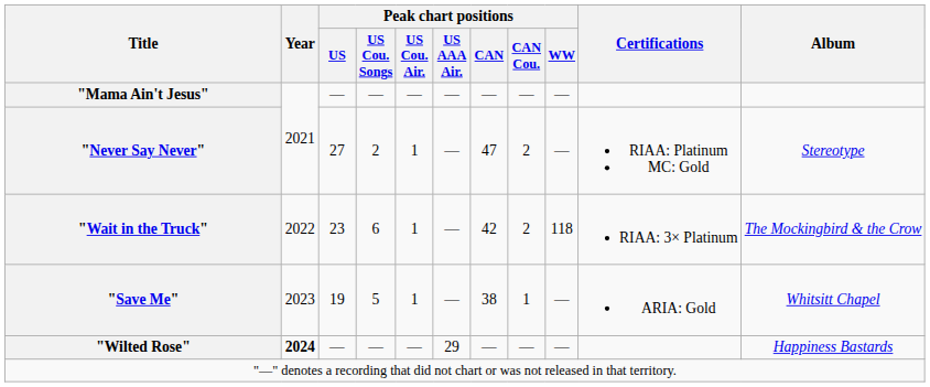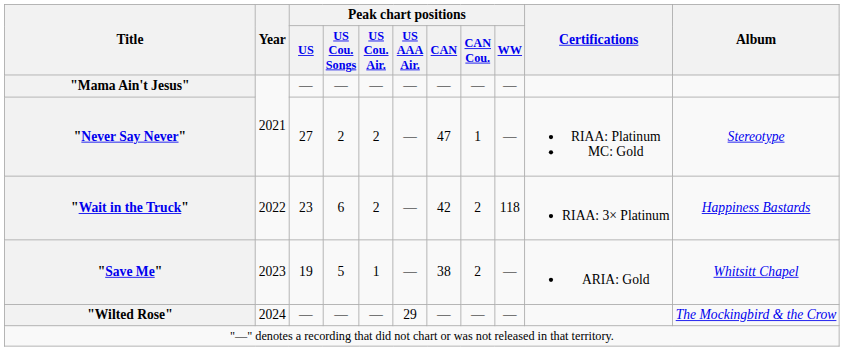 <table class="wikitable plainrowheaders" style="text-align:center;" border="1">
 <tr>
 <th scope="col" rowspan="2" style="width:18em;">Title</th>
 <th scope="col" rowspan="2">Year</th>
 <th scope="col" colspan="7">Peak chart positions</th>
 <th scope="col" rowspan="2"><a href='#'>Certifications</a></th>
 <th scope="col" rowspan="2">Album</th>
 </tr>
 <tr>
 <th scope="col" style="width:2.3em;font-size:90%;"><a href='#'>US</a><br></th>
 <th scope="col" style="width:2.3em;font-size:90%;"><a href='#'>US<br>Cou.<br>Songs</a><br></th>
 <th scope="col" style="width:2.3em;font-size:90%;"><a href='#'>US<br>Cou.<br>Air.</a><br></th>
 <th scope="col" style="width:2.3em;font-size:90%;"><a href='#'>US<br>AAA<br>Air.</a><br></th>
 <th scope="col" style="width:2.3em;font-size:90%;"><a href='#'>CAN</a><br></th>
 <th scope="col" style="width:2.3em;font-size:90%;"><a href='#'>CAN<br>Cou.</a><br></th>
 <th scope="col" style="width:2em;font-size:90%;"><a href='#'>WW</a><br></th>
 </tr>
 <tr>
 <th scope="row">"Mama Ain't Jesus"<br></th>
 <td rowspan="2">2021</td>
 <td>—</td>
 <td>—</td>
 <td>—</td>
 <td>—</td>
 <td>—</td>
 <td>—</td>
 <td>—</td>
 <td></td>
 <td></td>
 </tr>
 <tr>
 <th scope="row">"<a href='#'>Never Say Never</a>"<br></th>
 <td>27</td>
 <td>2</td>
-<td>1</td>
+<td>2</td>
 <td>—</td>
 <td>47</td>
-<td>2</td>
+<td>1</td>
 <td>—</td>
 <td><br><ul><li>RIAA: Platinum</li><li>MC: Gold</li></ul></td>
 <td><em><a href='#'>Stereotype</a></em></td>
 </tr>
 <tr>
 <th scope="row">"<a href='#'>Wait in the Truck</a>"<br></th>
 <td>2022</td>
 <td>23</td>
 <td>6</td>
-<td>1</td>
+<td>2</td>
 <td>—</td>
 <td>42</td>
 <td>2</td>
 <td>118</td>
 <td><br><ul><li>RIAA: 3× Platinum</li></ul></td>
-<td><em><a href='#'>The Mockingbird & the Crow</a></em></td>
+<td><em><a href='#'>Happiness Bastards</a></em></td>
 </tr>
 <tr>
 <th scope="row">"<a href='#'>Save Me</a>"<br></th>
 <td>2023</td>
 <td>19</td>
 <td>5</td>
 <td>1</td>
 <td>—</td>
 <td>38</td>
-<td>1</td>
+<td>2</td>
 <td>—</td>
 <td><br><ul><li>ARIA: Gold</li></ul></td>
 <td><em><a href='#'>Whitsitt Chapel</a></em></td>
 </tr>
 <tr>
 <th scope="row">"Wilted Rose"<br></th>
-<td><strong>2024</strong></td>
+<td>2024</td>
 <td>—</td>
 <td>—</td>
 <td>—</td>
 <td>29</td>
 <td>—</td>
 <td>—</td>
 <td>—</td>
 <td></td>
-<td><em><a href='#'>Happiness Bastards</a></em></td>
+<td><em><a href='#'>The Mockingbird & the Crow</a></em></td>
 </tr>
 <tr>
 <td colspan="11" style="font-size:90%">"—" denotes a recording that did not chart or was not released in that territory.</td>
 </tr>
 </table>
